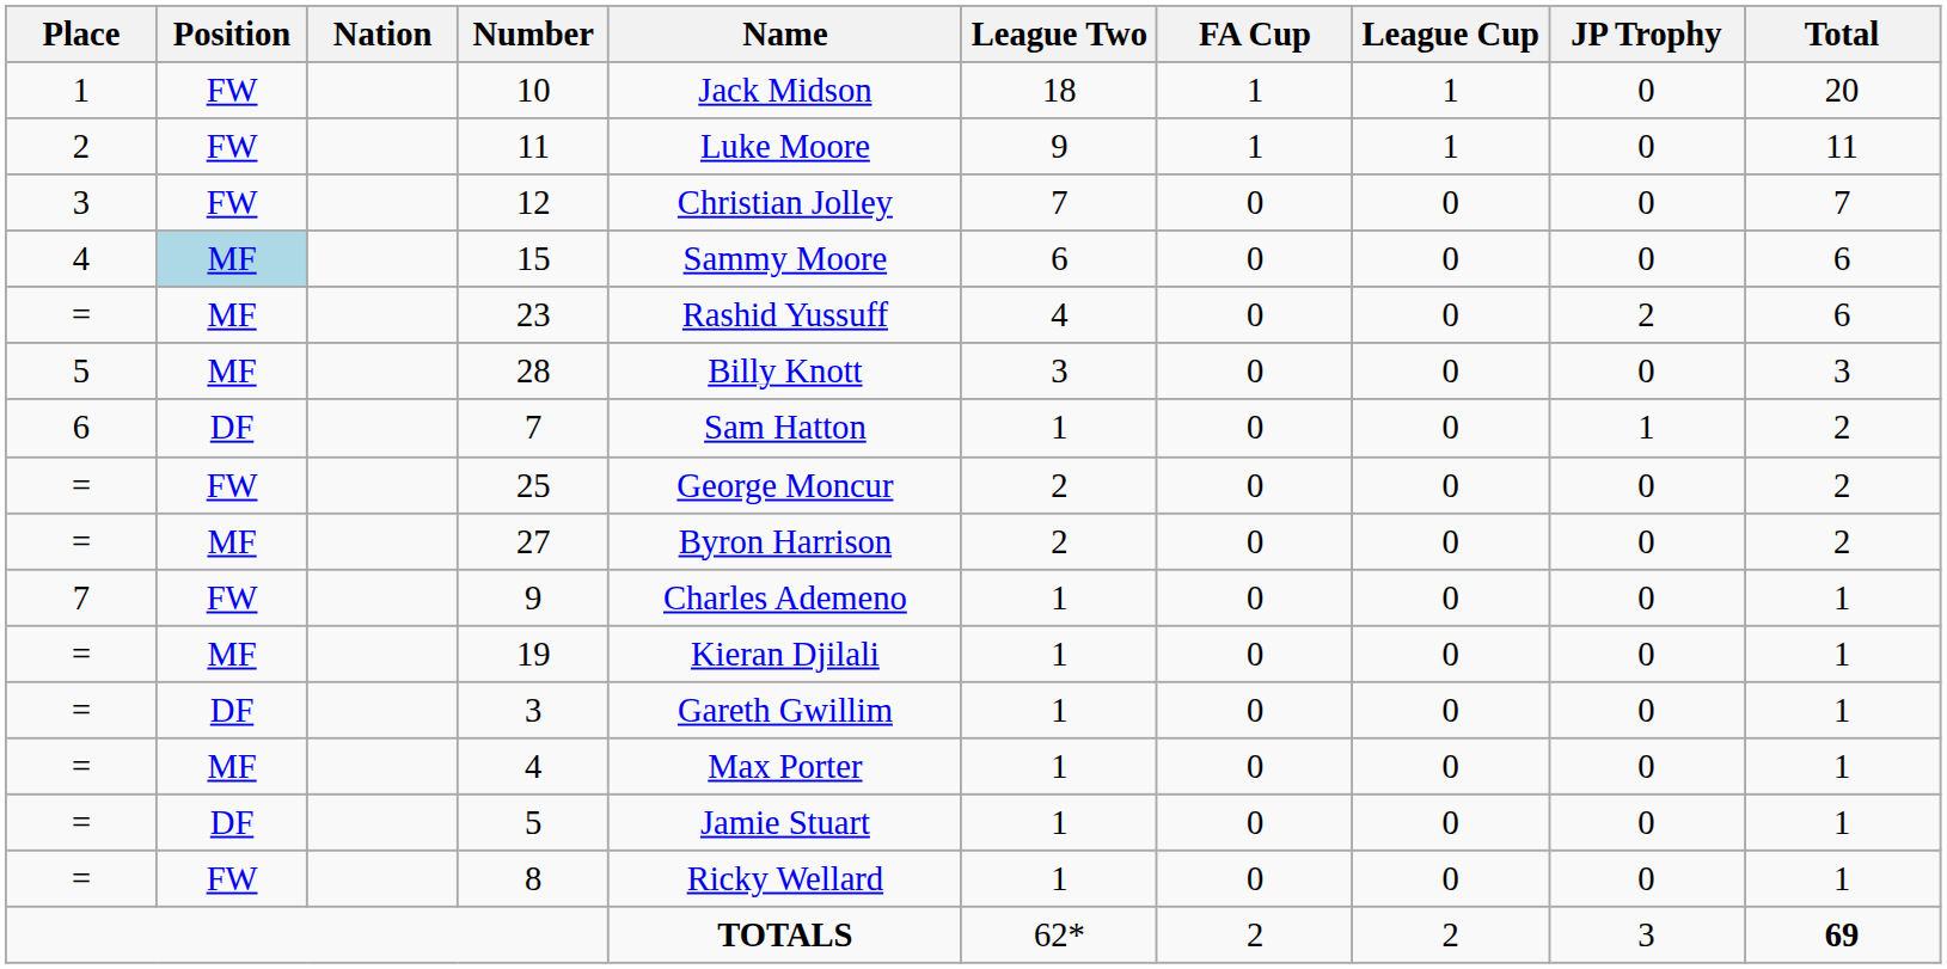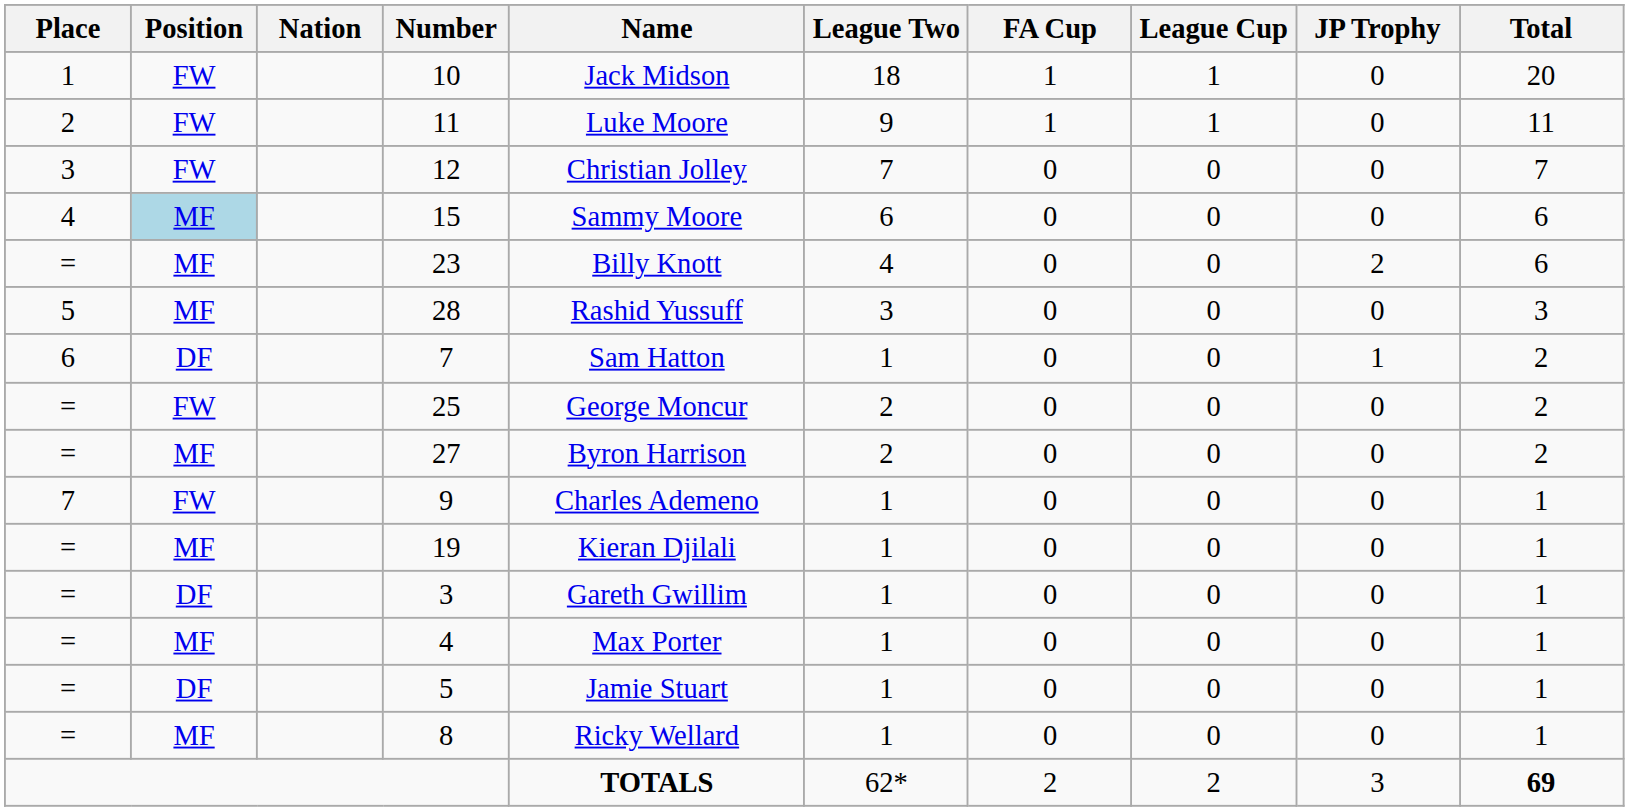 <table class="wikitable" style="font-size: 95%; text-align: center;">
 <tr>
 <th width=60>Place</th>
 <th width=60>Position</th>
 <th width=60>Nation</th>
 <th width=60>Number</th>
 <th width=150>Name</th>
 <th width=80>League Two</th>
 <th width=80>FA Cup</th>
 <th width=80>League Cup</th>
 <th width=80>JP Trophy</th>
 <th width=80><strong>Total</strong></th>
 </tr>
 <tr>
 <td>1</td>
 <td><a href='#'>FW</a></td>
 <td></td>
 <td>10</td>
 <td><a href='#'>Jack Midson</a></td>
 <td>18</td>
 <td>1</td>
 <td>1</td>
 <td>0</td>
 <td>20</td>
 </tr>
 <tr>
 <td>2</td>
 <td><a href='#'>FW</a></td>
 <td></td>
 <td>11</td>
 <td><a href='#'>Luke Moore</a></td>
 <td>9</td>
 <td>1</td>
 <td>1</td>
 <td>0</td>
 <td>11</td>
 </tr>
 <tr>
 <td>3</td>
 <td><a href='#'>FW</a></td>
 <td></td>
 <td>12</td>
 <td><a href='#'>Christian Jolley</a></td>
 <td>7</td>
 <td>0</td>
 <td>0</td>
 <td>0</td>
 <td>7</td>
 </tr>
 <tr>
 <td>4</td>
 <td style="background: lightblue;"><a href='#'>MF</a></td>
 <td></td>
 <td>15</td>
 <td><a href='#'>Sammy Moore</a></td>
 <td>6</td>
 <td>0</td>
 <td>0</td>
 <td>0</td>
 <td>6</td>
 </tr>
 <tr>
 <td>=</td>
 <td><a href='#'>MF</a></td>
 <td></td>
 <td>23</td>
-<td><a href='#'>Rashid Yussuff</a></td>
+<td><a href='#'>Billy Knott</a></td>
 <td>4</td>
 <td>0</td>
 <td>0</td>
 <td>2</td>
 <td>6</td>
 </tr>
 <tr>
 <td>5</td>
 <td><a href='#'>MF</a></td>
 <td></td>
 <td>28</td>
-<td><a href='#'>Billy Knott</a></td>
+<td><a href='#'>Rashid Yussuff</a></td>
 <td>3</td>
 <td>0</td>
 <td>0</td>
 <td>0</td>
 <td>3</td>
 </tr>
 <tr>
 <td>6</td>
 <td><a href='#'>DF</a></td>
 <td></td>
 <td>7</td>
 <td><a href='#'>Sam Hatton</a></td>
 <td>1</td>
 <td>0</td>
 <td>0</td>
 <td>1</td>
 <td>2</td>
 </tr>
 <tr>
 <td>=</td>
 <td><a href='#'>FW</a></td>
 <td></td>
 <td>25</td>
 <td><a href='#'>George Moncur</a></td>
 <td>2</td>
 <td>0</td>
 <td>0</td>
 <td>0</td>
 <td>2</td>
 </tr>
 <tr>
 <td>=</td>
 <td><a href='#'>MF</a></td>
 <td></td>
 <td>27</td>
 <td><a href='#'>Byron Harrison</a></td>
 <td>2</td>
 <td>0</td>
 <td>0</td>
 <td>0</td>
 <td>2</td>
 </tr>
 <tr>
 <td>7</td>
 <td><a href='#'>FW</a></td>
 <td></td>
 <td>9</td>
 <td><a href='#'>Charles Ademeno</a></td>
 <td>1</td>
 <td>0</td>
 <td>0</td>
 <td>0</td>
 <td>1</td>
 </tr>
 <tr>
 <td>=</td>
 <td><a href='#'>MF</a></td>
 <td></td>
 <td>19</td>
 <td><a href='#'>Kieran Djilali</a></td>
 <td>1</td>
 <td>0</td>
 <td>0</td>
 <td>0</td>
 <td>1</td>
 </tr>
 <tr>
 <td>=</td>
 <td><a href='#'>DF</a></td>
 <td></td>
 <td>3</td>
 <td><a href='#'>Gareth Gwillim</a></td>
 <td>1</td>
 <td>0</td>
 <td>0</td>
 <td>0</td>
 <td>1</td>
 </tr>
 <tr>
 <td>=</td>
 <td><a href='#'>MF</a></td>
 <td></td>
 <td>4</td>
 <td><a href='#'>Max Porter</a></td>
 <td>1</td>
 <td>0</td>
 <td>0</td>
 <td>0</td>
 <td>1</td>
 </tr>
 <tr>
 <td>=</td>
 <td><a href='#'>DF</a></td>
 <td></td>
 <td>5</td>
 <td><a href='#'>Jamie Stuart</a></td>
 <td>1</td>
 <td>0</td>
 <td>0</td>
 <td>0</td>
 <td>1</td>
 </tr>
 <tr>
 <td>=</td>
-<td><a href='#'>FW</a></td>
+<td><a href='#'>MF</a></td>
 <td></td>
 <td>8</td>
 <td><a href='#'>Ricky Wellard</a></td>
 <td>1</td>
 <td>0</td>
 <td>0</td>
 <td>0</td>
 <td>1</td>
 </tr>
 <tr>
 <td colspan="4"></td>
 <td><strong>TOTALS</strong></td>
 <td>62*</td>
 <td>2</td>
 <td>2</td>
 <td>3</td>
 <td><strong>69</strong></td>
 </tr>
 </table>
